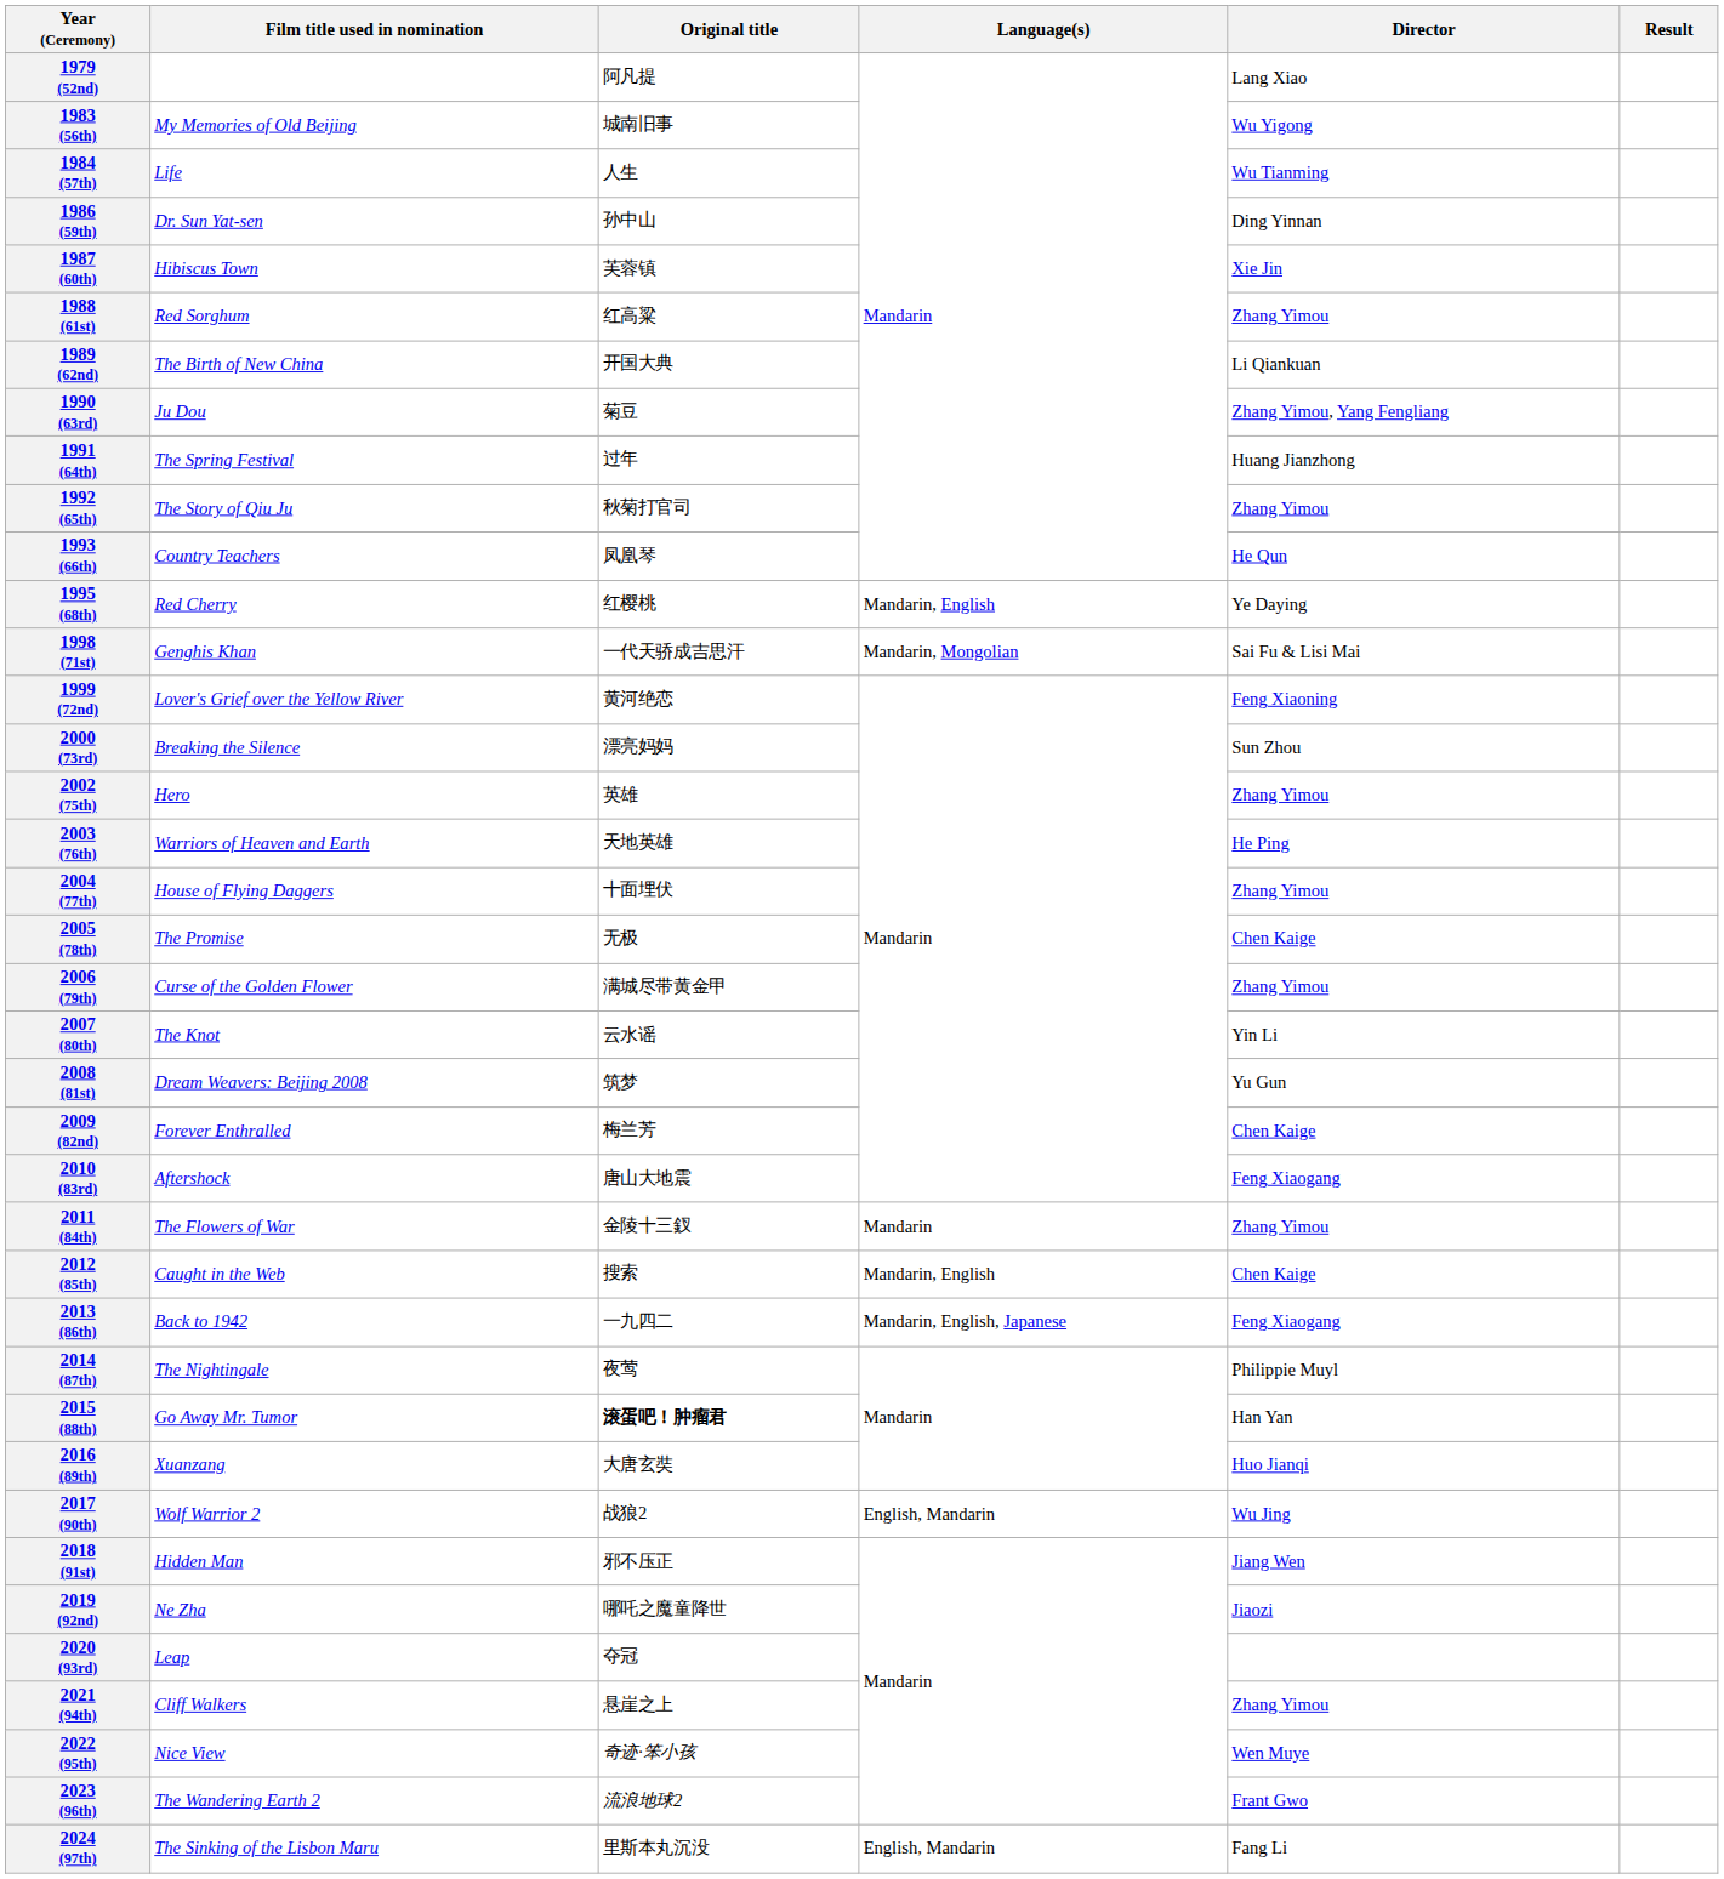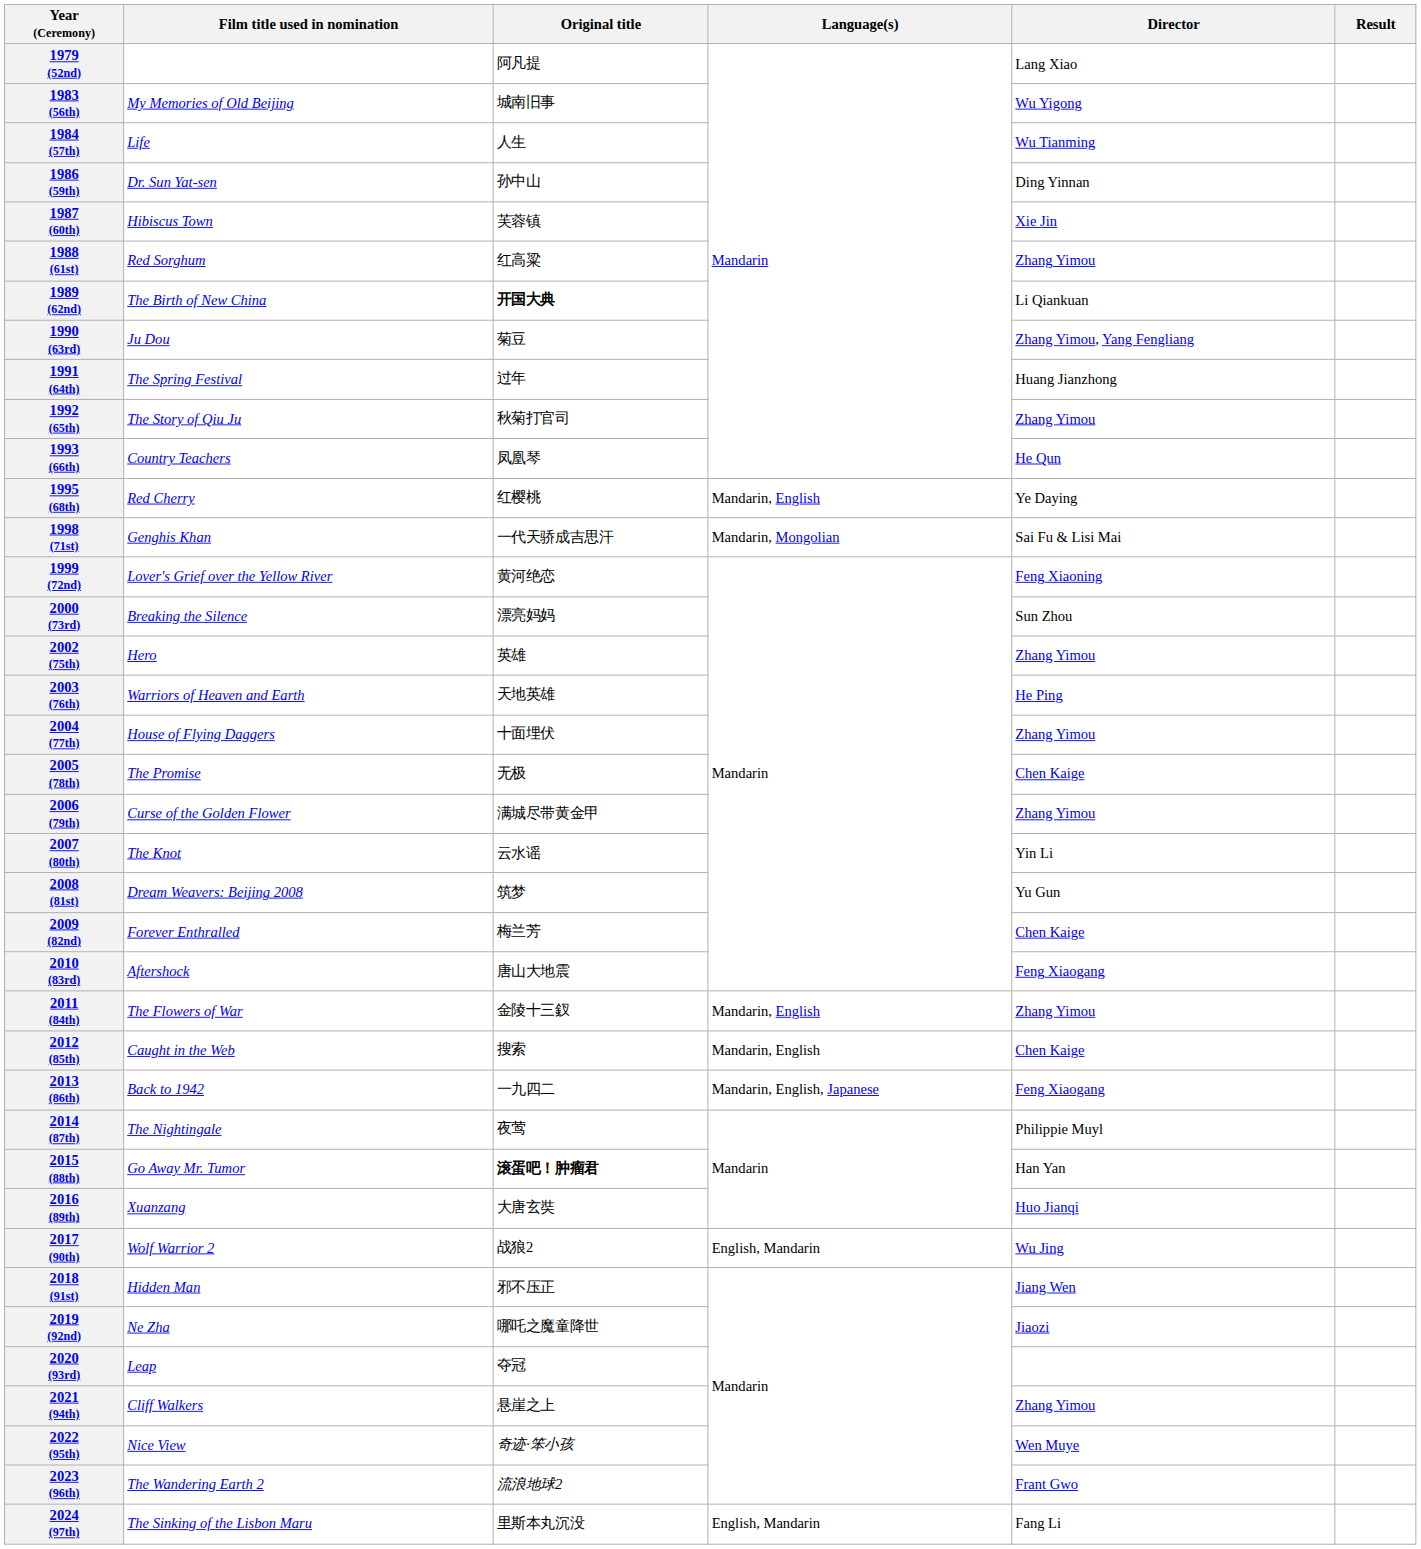 <table class="wikitable" width="98%" style="background:#ffffff;">
 <tr>
 <th>Year<br><small>(Ceremony)</small></th>
 <th>Film title used in nomination</th>
 <th>Original title</th>
 <th>Language(s)</th>
 <th>Director</th>
 <th>Result</th>
 </tr>
 <tr>
 <th align="center"><a href='#'>1979</a><br><small><a href='#'>(52nd)</a></small></th>
 <td><em></em></td>
 <td>阿凡提</td>
 <td rowspan="11"><a href='#'>Mandarin</a></td>
 <td>Lang Xiao</td>
 <td></td>
 </tr>
 <tr>
 <th align="center"><a href='#'>1983</a><br><small><a href='#'>(56th)</a></small></th>
 <td><em><a href='#'>My Memories of Old Beijing</a></em></td>
 <td>城南旧事</td>
 <td><a href='#'>Wu Yigong</a></td>
 <td></td>
 </tr>
 <tr>
 <th align="center"><a href='#'>1984</a><br><small><a href='#'>(57th)</a></small></th>
 <td><em><a href='#'>Life</a></em></td>
 <td>人生</td>
 <td><a href='#'>Wu Tianming</a></td>
 <td></td>
 </tr>
 <tr>
 <th align="center"><a href='#'>1986</a><br><small><a href='#'>(59th)</a></small></th>
 <td><em><a href='#'>Dr. Sun Yat-sen</a></em></td>
 <td>孙中山</td>
 <td>Ding Yinnan</td>
 <td></td>
 </tr>
 <tr>
 <th align="center"><a href='#'>1987</a><br><small><a href='#'>(60th)</a></small></th>
 <td><em><a href='#'>Hibiscus Town</a></em></td>
 <td>芙蓉镇</td>
 <td><a href='#'>Xie Jin</a></td>
 <td></td>
 </tr>
 <tr>
 <th align="center"><a href='#'>1988</a><br><small><a href='#'>(61st)</a></small></th>
 <td><em><a href='#'>Red Sorghum</a></em></td>
 <td>红高粱</td>
 <td><a href='#'>Zhang Yimou</a></td>
 <td></td>
 </tr>
 <tr>
 <th align="center"><a href='#'>1989</a><br><small><a href='#'>(62nd)</a></small></th>
 <td><em><a href='#'>The Birth of New China</a></em></td>
-<td>开国大典</td>
+<td><strong>开国大典</strong></td>
 <td>Li Qiankuan</td>
 <td></td>
 </tr>
 <tr>
 <th align="center"><a href='#'>1990</a><br><small><a href='#'>(63rd)</a></small></th>
 <td><em><a href='#'>Ju Dou</a></em></td>
 <td>菊豆</td>
 <td><a href='#'>Zhang Yimou</a>, <a href='#'>Yang Fengliang</a></td>
 <td></td>
 </tr>
 <tr>
 <th align="center"><a href='#'>1991</a><br><small><a href='#'>(64th)</a></small></th>
 <td><em><a href='#'>The Spring Festival</a></em></td>
 <td>过年</td>
 <td>Huang Jianzhong</td>
 <td></td>
 </tr>
 <tr>
 <th align="center"><a href='#'>1992</a><br><small><a href='#'>(65th)</a></small></th>
 <td><em><a href='#'>The Story of Qiu Ju</a></em></td>
 <td>秋菊打官司</td>
 <td><a href='#'>Zhang Yimou</a></td>
 <td></td>
 </tr>
 <tr>
 <th align="center"><a href='#'>1993</a><br><small><a href='#'>(66th)</a></small></th>
 <td><em><a href='#'>Country Teachers</a></em></td>
 <td>凤凰琴</td>
 <td><a href='#'>He Qun</a></td>
 <td></td>
 </tr>
 <tr>
 <th align="center"><a href='#'>1995</a><br><small><a href='#'>(68th)</a></small></th>
 <td><em><a href='#'>Red Cherry</a></em></td>
 <td>红樱桃</td>
 <td>Mandarin, <a href='#'>English</a></td>
 <td>Ye Daying</td>
 <td></td>
 </tr>
 <tr>
 <th align="center"><a href='#'>1998</a><br><small><a href='#'>(71st)</a></small></th>
 <td><em><a href='#'>Genghis Khan</a></em></td>
 <td>一代天骄成吉思汗</td>
 <td>Mandarin, <a href='#'>Mongolian</a></td>
 <td>Sai Fu & Lisi Mai</td>
 <td></td>
 </tr>
 <tr>
 <th align="center"><a href='#'>1999</a><br><small><a href='#'>(72nd)</a></small></th>
 <td><em><a href='#'>Lover's Grief over the Yellow River</a></em></td>
 <td>黄河绝恋</td>
 <td rowspan="11">Mandarin</td>
 <td><a href='#'>Feng Xiaoning</a></td>
 <td></td>
 </tr>
 <tr>
 <th align="center"><a href='#'>2000</a><br><small><a href='#'>(73rd)</a></small></th>
 <td><em><a href='#'>Breaking the Silence</a></em></td>
 <td>漂亮妈妈</td>
 <td>Sun Zhou</td>
 <td></td>
 </tr>
 <tr>
 <th align="center"><a href='#'>2002</a><br><small><a href='#'>(75th)</a></small></th>
 <td><em><a href='#'>Hero</a></em></td>
 <td>英雄</td>
 <td><a href='#'>Zhang Yimou</a></td>
 <td></td>
 </tr>
 <tr>
 <th align="center"><a href='#'>2003</a><br><small><a href='#'>(76th)</a></small></th>
 <td><em><a href='#'>Warriors of Heaven and Earth</a></em></td>
 <td>天地英雄</td>
 <td><a href='#'>He Ping</a></td>
 <td></td>
 </tr>
 <tr>
 <th align="center"><a href='#'>2004</a><br><small><a href='#'>(77th)</a></small></th>
 <td><em><a href='#'>House of Flying Daggers</a></em></td>
 <td>十面埋伏</td>
 <td><a href='#'>Zhang Yimou</a></td>
 <td></td>
 </tr>
 <tr>
 <th align="center"><a href='#'>2005</a><br><small><a href='#'>(78th)</a></small></th>
 <td><em><a href='#'>The Promise</a></em></td>
 <td>无极</td>
 <td><a href='#'>Chen Kaige</a></td>
 <td></td>
 </tr>
 <tr>
 <th align="center"><a href='#'>2006</a><br><small><a href='#'>(79th)</a></small></th>
 <td><em><a href='#'>Curse of the Golden Flower</a></em></td>
 <td>满城尽带黄金甲</td>
 <td><a href='#'>Zhang Yimou</a></td>
 <td></td>
 </tr>
 <tr>
 <th align="center"><a href='#'>2007</a><br><small><a href='#'>(80th)</a></small></th>
 <td><em><a href='#'>The Knot</a></em></td>
 <td>云水谣</td>
 <td>Yin Li</td>
 <td></td>
 </tr>
 <tr>
 <th align="center"><a href='#'>2008</a><br><small><a href='#'>(81st)</a></small></th>
 <td><em><a href='#'>Dream Weavers: Beijing 2008</a></em></td>
 <td>筑梦</td>
 <td>Yu Gun</td>
 <td></td>
 </tr>
 <tr>
 <th align="center"><a href='#'>2009</a><br><small><a href='#'>(82nd)</a></small></th>
 <td><em><a href='#'>Forever Enthralled</a></em></td>
 <td>梅兰芳</td>
 <td><a href='#'>Chen Kaige</a></td>
 <td></td>
 </tr>
 <tr>
 <th align="center"><a href='#'>2010</a><br><small><a href='#'>(83rd)</a></small></th>
 <td><em><a href='#'>Aftershock</a></em></td>
 <td>唐山大地震</td>
 <td><a href='#'>Feng Xiaogang</a></td>
 <td></td>
 </tr>
 <tr>
 <th align="center"><a href='#'>2011</a><br><small><a href='#'>(84th)</a></small></th>
 <td><em><a href='#'>The Flowers of War</a></em></td>
 <td>金陵十三釵</td>
-<td>Mandarin</td>
+<td>Mandarin, <a href='#'>English</a></td>
 <td><a href='#'>Zhang Yimou</a></td>
 <td></td>
 </tr>
 <tr>
 <th align="center"><a href='#'>2012</a><br><small><a href='#'>(85th)</a></small></th>
 <td><em><a href='#'>Caught in the Web</a></em></td>
 <td>搜索</td>
 <td>Mandarin, English</td>
 <td><a href='#'>Chen Kaige</a></td>
 <td></td>
 </tr>
 <tr>
 <th align="center"><a href='#'>2013</a><br><small><a href='#'>(86th)</a></small></th>
 <td><em><a href='#'>Back to 1942</a></em></td>
 <td>一九四二</td>
 <td>Mandarin, English, <a href='#'>Japanese</a></td>
 <td><a href='#'>Feng Xiaogang</a></td>
 <td></td>
 </tr>
 <tr>
 <th align="center"><a href='#'>2014</a><br><small><a href='#'>(87th)</a></small></th>
 <td><em><a href='#'>The Nightingale</a></em></td>
 <td>夜莺</td>
 <td rowspan="3">Mandarin</td>
 <td>Philippie Muyl</td>
 <td></td>
 </tr>
 <tr>
 <th align="center"><a href='#'>2015</a><br><small><a href='#'>(88th)</a></small></th>
 <td><em><a href='#'>Go Away Mr. Tumor</a></em></td>
 <td><strong>滚蛋吧！肿瘤君</strong></td>
 <td>Han Yan</td>
 <td></td>
 </tr>
 <tr>
 <th align="center"><a href='#'>2016</a><br><small><a href='#'>(89th)</a></small></th>
 <td><em><a href='#'>Xuanzang</a></em></td>
 <td>大唐玄奘</td>
 <td><a href='#'>Huo Jianqi</a></td>
 <td></td>
 </tr>
 <tr>
 <th align="center"><a href='#'>2017</a><br><small><a href='#'>(90th)</a></small></th>
 <td><em><a href='#'>Wolf Warrior 2</a></em></td>
 <td>战狼2</td>
 <td>English, Mandarin</td>
 <td><a href='#'>Wu Jing</a></td>
 <td></td>
 </tr>
 <tr>
 <th align="center"><a href='#'>2018</a><br><small><a href='#'>(91st)</a></small></th>
 <td><em><a href='#'>Hidden Man</a></em></td>
 <td>邪不压正</td>
 <td rowspan="6">Mandarin</td>
 <td><a href='#'>Jiang Wen</a></td>
 <td></td>
 </tr>
 <tr>
 <th align="center"><a href='#'>2019</a><br><small><a href='#'>(92nd)</a></small></th>
 <td><em><a href='#'>Ne Zha</a></em></td>
 <td>哪吒之魔童降世</td>
 <td><a href='#'>Jiaozi</a></td>
 <td></td>
 </tr>
 <tr>
 <th align="center"><a href='#'>2020</a><br><small><a href='#'>(93rd)</a></small></th>
 <td><em><a href='#'>Leap</a></em></td>
 <td>夺冠</td>
 <td></td>
 <td></td>
 </tr>
 <tr>
 <th align="center"><a href='#'>2021</a><br><small><a href='#'>(94th)</a></small></th>
 <td><em><a href='#'>Cliff Walkers</a></em></td>
 <td>悬崖之上</td>
 <td><a href='#'>Zhang Yimou</a></td>
 <td></td>
 </tr>
 <tr>
 <th align="center"><a href='#'>2022</a><br><small><a href='#'>(95th)</a></small></th>
 <td><em><a href='#'>Nice View</a></em></td>
 <td><em>奇迹·笨小孩</em></td>
 <td><a href='#'>Wen Muye</a></td>
 <td></td>
 </tr>
 <tr>
 <th align="center"><a href='#'>2023</a><br><small><a href='#'>(96th)</a></small></th>
 <td><em><a href='#'>The Wandering Earth 2</a></em></td>
 <td><em>流浪地球2</em></td>
 <td><a href='#'>Frant Gwo</a></td>
 <td></td>
 </tr>
 <tr>
 <th align="center"><a href='#'>2024</a><br><small><a href='#'>(97th)</a></small></th>
 <td><em><a href='#'>The Sinking of the Lisbon Maru</a></em></td>
 <td>里斯本丸沉没</td>
 <td>English, Mandarin</td>
 <td>Fang Li</td>
 <td></td>
 </tr>
 </table>
